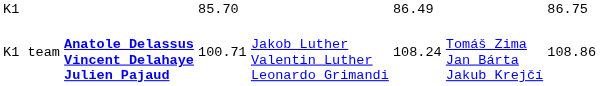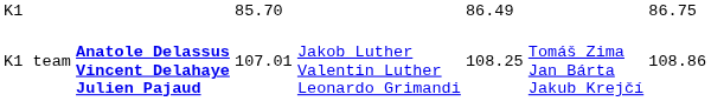 <table>
 <tr>
 <td>K1</td>
 <td></td>
 <td>85.70</td>
 <td></td>
 <td>86.49</td>
 <td></td>
 <td>86.75</td>
 </tr>
 <tr>
 <td>K1 team</td>
 <td><strong><br><a href='#'>Anatole Delassus</a><br><a href='#'>Vincent Delahaye</a><br><a href='#'>Julien Pajaud</a></strong></td>
-<td>100.71</td>
+<td>107.01</td>
 <td><br><a href='#'>Jakob Luther</a><br><a href='#'>Valentin Luther</a><br><a href='#'>Leonardo Grimandi</a></td>
-<td>108.24</td>
+<td>108.25</td>
 <td><br><a href='#'>Tomáš Zima</a><br><a href='#'>Jan Bárta</a><br><a href='#'>Jakub Krejčí</a></td>
 <td>108.86</td>
 </tr>
 </table>
